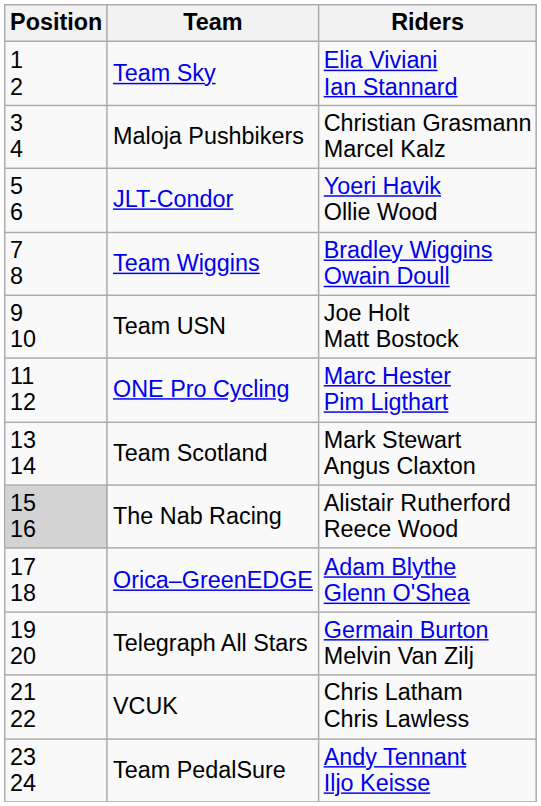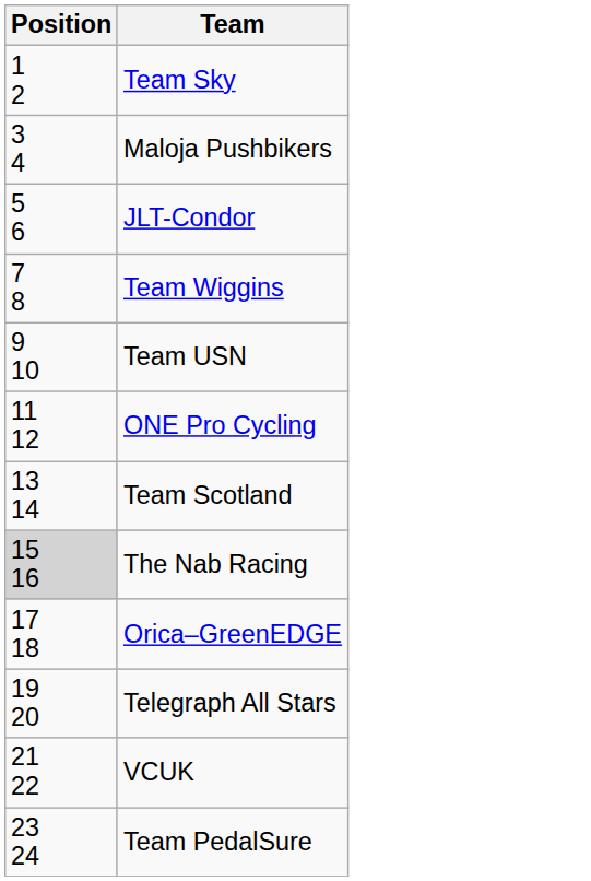 <table class="wikitable">
 <tr>
 <th>Position</th>
 <th>Team</th>
-<th>Riders</th>
 </tr>
 <tr>
 <td>1<br>2</td>
 <td><a href='#'>Team Sky</a></td>
-<td> <a href='#'>Elia Viviani</a><br> <a href='#'>Ian Stannard</a></td>
 </tr>
 <tr>
 <td>3<br>4</td>
 <td>Maloja Pushbikers</td>
-<td> Christian Grasmann<br> Marcel Kalz</td>
 </tr>
 <tr>
 <td>5<br>6</td>
 <td><a href='#'>JLT-Condor</a></td>
-<td> <a href='#'>Yoeri Havik</a><br> Ollie Wood</td>
 </tr>
 <tr>
 <td>7<br>8</td>
 <td><a href='#'>Team Wiggins</a></td>
-<td> <a href='#'>Bradley Wiggins</a><br> <a href='#'>Owain Doull</a></td>
 </tr>
 <tr>
 <td>9<br>10</td>
 <td>Team USN</td>
-<td> Joe Holt<br> Matt Bostock</td>
 </tr>
 <tr>
 <td>11<br>12</td>
 <td><a href='#'>ONE Pro Cycling</a></td>
-<td> <a href='#'>Marc Hester</a><br> <a href='#'>Pim Ligthart</a></td>
 </tr>
 <tr>
 <td>13<br>14</td>
 <td>Team Scotland</td>
-<td> Mark Stewart<br> Angus Claxton</td>
 </tr>
 <tr>
 <td style="background: lightgrey;">15<br>16</td>
 <td>The Nab Racing</td>
-<td> Alistair Rutherford<br> Reece Wood</td>
 </tr>
 <tr>
 <td>17<br>18</td>
 <td><a href='#'>Orica–GreenEDGE</a></td>
-<td> <a href='#'>Adam Blythe</a><br> <a href='#'>Glenn O'Shea</a></td>
 </tr>
 <tr>
 <td>19<br>20</td>
 <td>Telegraph All Stars</td>
-<td> <a href='#'>Germain Burton</a><br> Melvin Van Zilj</td>
 </tr>
 <tr>
 <td>21<br>22</td>
 <td>VCUK</td>
-<td> Chris Latham<br> Chris Lawless</td>
 </tr>
 <tr>
 <td>23<br>24</td>
 <td>Team PedalSure</td>
-<td> <a href='#'>Andy Tennant</a><br> <a href='#'>Iljo Keisse</a></td>
 </tr>
 </table>
